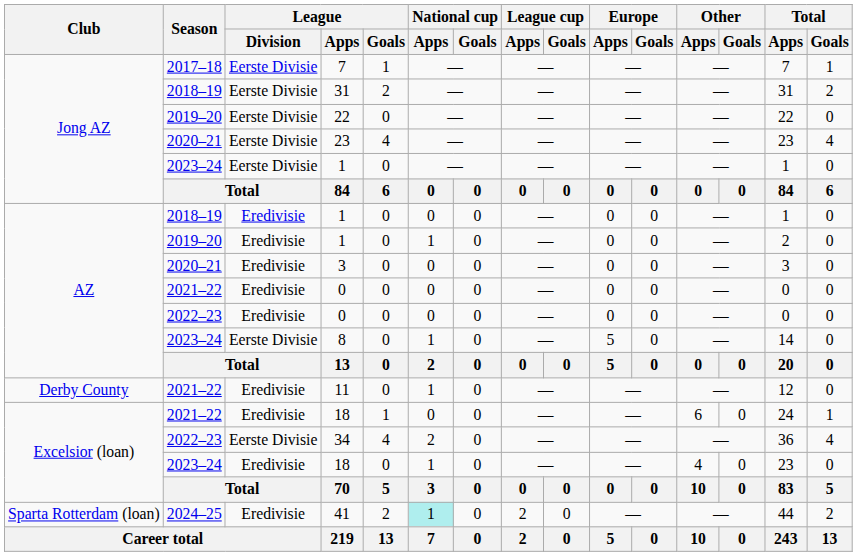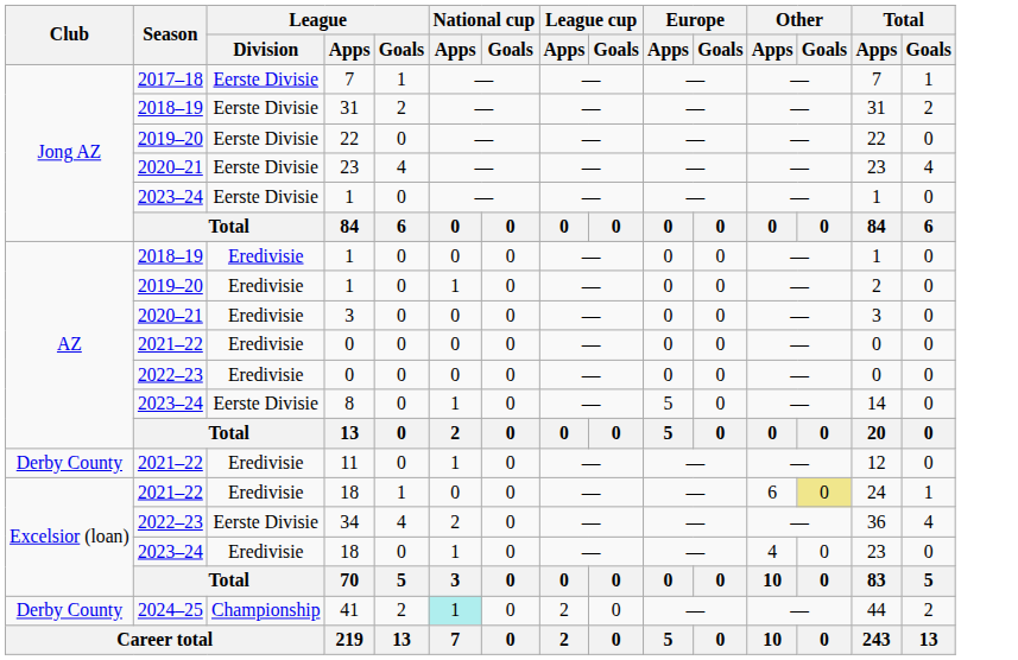 <table class="wikitable" style="text-align: center">
 <tr>
 <th rowspan="2">Club</th>
 <th rowspan="2">Season</th>
 <th colspan="3">League</th>
 <th colspan="2">National cup</th>
 <th colspan="2">League cup</th>
 <th colspan="2">Europe</th>
 <th colspan="2">Other</th>
 <th colspan="2">Total</th>
 </tr>
 <tr>
 <th>Division</th>
 <th>Apps</th>
 <th>Goals</th>
 <th>Apps</th>
 <th>Goals</th>
 <th>Apps</th>
 <th>Goals</th>
 <th>Apps</th>
 <th>Goals</th>
 <th>Apps</th>
 <th>Goals</th>
 <th>Apps</th>
 <th>Goals</th>
 </tr>
 <tr>
 <td rowspan="6"><a href='#'>Jong AZ</a></td>
 <td><a href='#'>2017–18</a></td>
 <td><a href='#'>Eerste Divisie</a></td>
 <td>7</td>
 <td>1</td>
 <td colspan="2">—</td>
 <td colspan="2">—</td>
 <td colspan="2">—</td>
 <td colspan="2">—</td>
 <td>7</td>
 <td>1</td>
 </tr>
 <tr>
 <td><a href='#'>2018–19</a></td>
 <td>Eerste Divisie</td>
 <td>31</td>
 <td>2</td>
 <td colspan="2">—</td>
 <td colspan="2">—</td>
 <td colspan="2">—</td>
 <td colspan="2">—</td>
 <td>31</td>
 <td>2</td>
 </tr>
 <tr>
 <td><a href='#'>2019–20</a></td>
 <td>Eerste Divisie</td>
 <td>22</td>
 <td>0</td>
 <td colspan="2">—</td>
 <td colspan="2">—</td>
 <td colspan="2">—</td>
 <td colspan="2">—</td>
 <td>22</td>
 <td>0</td>
 </tr>
 <tr>
 <td><a href='#'>2020–21</a></td>
 <td>Eerste Divisie</td>
 <td>23</td>
 <td>4</td>
 <td colspan="2">—</td>
 <td colspan="2">—</td>
 <td colspan="2">—</td>
 <td colspan="2">—</td>
 <td>23</td>
 <td>4</td>
 </tr>
 <tr>
 <td><a href='#'>2023–24</a></td>
 <td>Eerste Divisie</td>
 <td>1</td>
 <td>0</td>
 <td colspan="2">—</td>
 <td colspan="2">—</td>
 <td colspan="2">—</td>
 <td colspan="2">—</td>
 <td>1</td>
 <td>0</td>
 </tr>
 <tr>
 <th colspan="2">Total</th>
 <th>84</th>
 <th>6</th>
 <th>0</th>
 <th>0</th>
 <th>0</th>
 <th>0</th>
 <th>0</th>
 <th>0</th>
 <th>0</th>
 <th>0</th>
 <th>84</th>
 <th>6</th>
 </tr>
 <tr>
 <td rowspan="7"><a href='#'>AZ</a></td>
 <td><a href='#'>2018–19</a></td>
 <td><a href='#'>Eredivisie</a></td>
 <td>1</td>
 <td>0</td>
 <td>0</td>
 <td>0</td>
 <td colspan="2">—</td>
 <td>0</td>
 <td>0</td>
 <td colspan="2">—</td>
 <td>1</td>
 <td>0</td>
 </tr>
 <tr>
 <td><a href='#'>2019–20</a></td>
 <td>Eredivisie</td>
 <td>1</td>
 <td>0</td>
 <td>1</td>
 <td>0</td>
 <td colspan="2">—</td>
 <td>0</td>
 <td>0</td>
 <td colspan="2">—</td>
 <td>2</td>
 <td>0</td>
 </tr>
 <tr>
 <td><a href='#'>2020–21</a></td>
 <td>Eredivisie</td>
 <td>3</td>
 <td>0</td>
 <td>0</td>
 <td>0</td>
 <td colspan="2">—</td>
 <td>0</td>
 <td>0</td>
 <td colspan="2">—</td>
 <td>3</td>
 <td>0</td>
 </tr>
 <tr>
 <td><a href='#'>2021–22</a></td>
 <td>Eredivisie</td>
 <td>0</td>
 <td>0</td>
 <td>0</td>
 <td>0</td>
 <td colspan="2">—</td>
 <td>0</td>
 <td>0</td>
 <td colspan="2">—</td>
 <td>0</td>
 <td>0</td>
 </tr>
 <tr>
 <td><a href='#'>2022–23</a></td>
 <td>Eredivisie</td>
 <td>0</td>
 <td>0</td>
 <td>0</td>
 <td>0</td>
 <td colspan="2">—</td>
 <td>0</td>
 <td>0</td>
 <td colspan="2">—</td>
 <td>0</td>
 <td>0</td>
 </tr>
 <tr>
 <td><a href='#'>2023–24</a></td>
 <td>Eerste Divisie</td>
 <td>8</td>
 <td>0</td>
 <td>1</td>
 <td>0</td>
 <td colspan="2">—</td>
 <td>5</td>
 <td>0</td>
 <td colspan="2">—</td>
 <td>14</td>
 <td>0</td>
 </tr>
 <tr>
 <th colspan="2">Total</th>
 <th>13</th>
 <th>0</th>
 <th>2</th>
 <th>0</th>
 <th>0</th>
 <th>0</th>
 <th>5</th>
 <th>0</th>
 <th>0</th>
 <th>0</th>
 <th>20</th>
 <th>0</th>
 </tr>
 <tr>
 <td><a href='#'>Derby County</a></td>
 <td><a href='#'>2021–22</a></td>
 <td>Eredivisie</td>
 <td>11</td>
 <td>0</td>
 <td>1</td>
 <td>0</td>
 <td colspan="2">—</td>
 <td colspan="2">—</td>
 <td colspan="2">—</td>
 <td>12</td>
 <td>0</td>
 </tr>
 <tr>
 <td rowspan="4"><a href='#'>Excelsior</a> (loan)</td>
 <td><a href='#'>2021–22</a></td>
 <td>Eredivisie</td>
 <td>18</td>
 <td>1</td>
 <td>0</td>
 <td>0</td>
 <td colspan="2">—</td>
 <td colspan="2">—</td>
 <td>6</td>
-<td>0</td>
+<td style="background: khaki;">0</td>
 <td>24</td>
 <td>1</td>
 </tr>
 <tr>
 <td><a href='#'>2022–23</a></td>
 <td>Eerste Divisie</td>
 <td>34</td>
 <td>4</td>
 <td>2</td>
 <td>0</td>
 <td colspan="2">—</td>
 <td colspan="2">—</td>
 <td colspan="2">—</td>
 <td>36</td>
 <td>4</td>
 </tr>
 <tr>
 <td><a href='#'>2023–24</a></td>
 <td>Eredivisie</td>
 <td>18</td>
 <td>0</td>
 <td>1</td>
 <td>0</td>
 <td colspan="2">—</td>
 <td colspan="2">—</td>
 <td>4</td>
 <td>0</td>
 <td>23</td>
 <td>0</td>
 </tr>
 <tr>
 <th colspan="2">Total</th>
 <th>70</th>
 <th>5</th>
 <th>3</th>
 <th>0</th>
 <th>0</th>
 <th>0</th>
 <th>0</th>
 <th>0</th>
 <th>10</th>
 <th>0</th>
 <th>83</th>
 <th>5</th>
 </tr>
 <tr>
-<td><a href='#'>Sparta Rotterdam</a> (loan)</td>
+<td><a href='#'>Derby County</a></td>
 <td><a href='#'>2024–25</a></td>
-<td>Eredivisie</td>
+<td><a href='#'>Championship</a></td>
 <td>41</td>
 <td>2</td>
 <td style="background: paleturquoise;">1</td>
 <td>0</td>
 <td>2</td>
 <td>0</td>
 <td colspan="2">—</td>
 <td colspan="2">—</td>
 <td>44</td>
 <td>2</td>
 </tr>
 <tr>
 <th colspan="3">Career total</th>
 <th>219</th>
 <th>13</th>
 <th>7</th>
 <th>0</th>
 <th>2</th>
 <th>0</th>
 <th>5</th>
 <th>0</th>
 <th>10</th>
 <th>0</th>
 <th>243</th>
 <th>13</th>
 </tr>
 </table>
